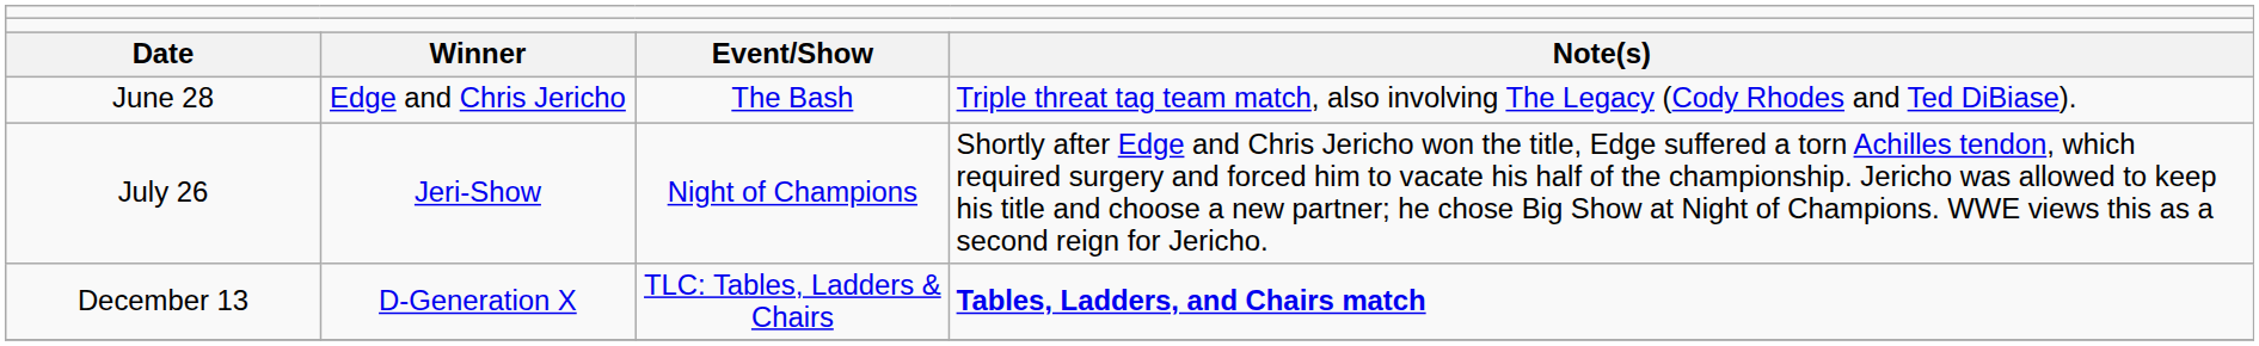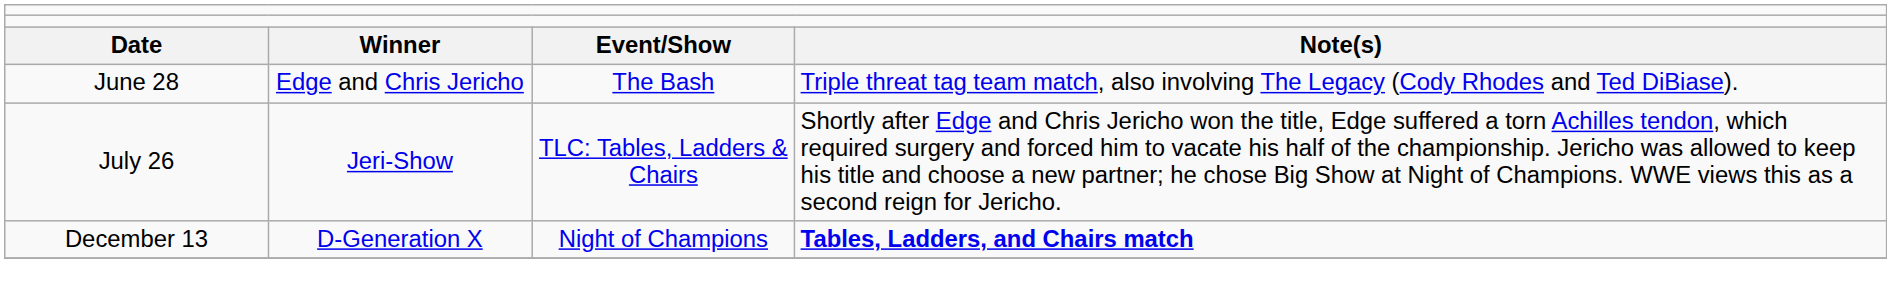 <table class="wikitable" style="text-align:center; width:100%;">
 <tr>
 <td colspan="5"></td>
 </tr>
 <tr>
 <td colspan="5"><strong></strong></td>
 </tr>
 <tr>
 <th width=14%>Date</th>
 <th width=14%>Winner</th>
 <th width=14%>Event/Show</th>
 <th width=58%>Note(s)</th>
 </tr>
 <tr>
 <td>June 28</td>
 <td><a href='#'>Edge</a> and <a href='#'>Chris Jericho</a></td>
 <td><a href='#'>The Bash</a></td>
 <td align=left><a href='#'>Triple threat tag team match</a>, also involving <a href='#'>The Legacy</a> (<a href='#'>Cody Rhodes</a> and <a href='#'>Ted DiBiase</a>).</td>
 </tr>
 <tr>
 <td>July 26</td>
 <td><a href='#'>Jeri-Show</a><br></td>
-<td><a href='#'>Night of Champions</a></td>
+<td><a href='#'>TLC: Tables, Ladders & Chairs</a></td>
 <td align=left>Shortly after <a href='#'>Edge</a> and Chris Jericho won the title, Edge suffered a torn <a href='#'>Achilles tendon</a>, which required surgery and forced him to vacate his half of the championship. Jericho was allowed to keep his title and choose a new partner; he chose Big Show at Night of Champions. WWE views this as a second reign for Jericho.</td>
 </tr>
 <tr>
 <td>December 13</td>
 <td><a href='#'>D-Generation X</a><br></td>
-<td><a href='#'>TLC: Tables, Ladders & Chairs</a></td>
+<td><a href='#'>Night of Champions</a></td>
 <td align=left><strong><a href='#'>Tables, Ladders, and Chairs match</a></strong></td>
 </tr>
 <tr>
 </tr>
 </table>
